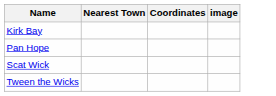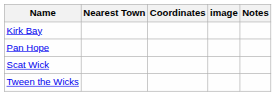 <table class="wikitable sortable" style="table-layout:fixed;background-color:#FEFEFE;font-size:95%;padding:0.30em;line-height:1.35em;">
 <tr>
 <th scope="col">Name</th>
 <th scope="col">Nearest Town</th>
 <th scope="col" data-sort-type="number">Coordinates</th>
 <th scope="col">image</th>
+<th class="unsortable">Notes</th>
 </tr>
 <tr>
 <td><a href='#'>Kirk Bay</a></td>
+<td></td>
 <td></td>
 <td></td>
 <td></td>
 </tr>
 <tr>
 <td><a href='#'>Pan Hope</a></td>
 <td></td>
 <td></td>
 <td></td>
+<td></td>
 </tr>
 <tr>
 <td><a href='#'>Scat Wick</a></td>
+<td></td>
 <td></td>
 <td></td>
 <td></td>
 </tr>
 <tr>
 <td><a href='#'>Tween the Wicks</a></td>
 <td></td>
 <td></td>
 <td></td>
+<td></td>
 </tr>
 </table>
